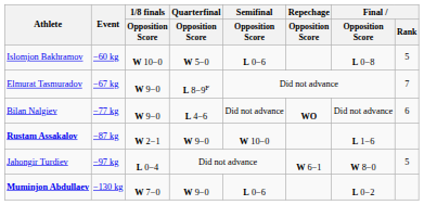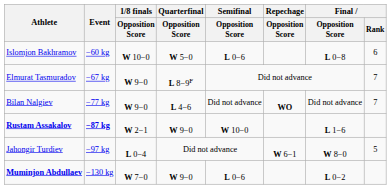 <table class=wikitable style=font-size:85%;text-align:center>
 <tr>
 <th rowspan=2>Athlete</th>
 <th rowspan=2>Event</th>
 <th>1/8 finals</th>
 <th>Quarterfinal</th>
 <th>Semifinal</th>
 <th>Repechage</th>
 <th colspan=2>Final / </th>
 </tr>
 <tr style=font-size:95%>
 <th>Opposition<br>Score</th>
 <th>Opposition<br>Score</th>
 <th>Opposition<br>Score</th>
 <th>Opposition<br>Score</th>
 <th>Opposition<br>Score</th>
 <th>Rank</th>
 </tr>
 <tr>
 <td align=left><a href='#'>Islomjon Bakhramov</a></td>
 <td align=left><a href='#'>−60 kg</a></td>
 <td><br><strong>W</strong> 10−0</td>
 <td><br><strong>W</strong> 5−0</td>
 <td><br><strong>L</strong> 0−6</td>
 <td></td>
 <td><br><strong>L</strong> 0−8</td>
-<td>5</td>
+<td>6</td>
 </tr>
 <tr>
 <td align=left><a href='#'>Elmurat Tasmuradov</a></td>
 <td align=left><a href='#'>−67 kg</a></td>
 <td> <br><strong>W</strong> 9−0</td>
 <td><br><strong>L</strong> 8−9<sup>F</sup></td>
 <td colspan=3>Did not advance</td>
 <td>7</td>
 </tr>
 <tr>
 <td align=left><a href='#'>Bilan Nalgiev</a></td>
 <td align=left><a href='#'>−77 kg</a></td>
 <td><br><strong>W</strong> 9−0</td>
 <td><br><strong>L</strong>  4−6</td>
 <td>Did not advance</td>
 <td><br><strong>WO</strong></td>
 <td>Did not advance</td>
-<td>6</td>
+<td>7</td>
 </tr>
 <tr>
 <td align=left><strong><a href='#'>Rustam Assakalov</a></strong></td>
-<td align=left><a href='#'>−87 kg</a></td>
+<td align=left><strong><a href='#'>−87 kg</a></strong></td>
 <td><br><strong>W</strong> 2−1</td>
 <td><br><strong>W</strong> 9−0</td>
 <td><br><strong>W</strong> 10−0</td>
 <td></td>
 <td><br><strong>L</strong> 1−6</td>
 <td></td>
 </tr>
 <tr>
 <td align=left><a href='#'>Jahongir Turdiev</a></td>
 <td align=left><a href='#'>−97 kg</a></td>
 <td><br><strong>L</strong> 0−4</td>
 <td colspan=2>Did not advance</td>
 <td><br><strong>W</strong> 6−1</td>
 <td><br><strong>W</strong> 8−0</td>
 <td>5</td>
 </tr>
 <tr>
 <td align=left><strong><a href='#'>Muminjon Abdullaev</a></strong></td>
 <td align=left><a href='#'>−130 kg</a></td>
 <td><br><strong>W</strong> 7−0</td>
 <td><br><strong>W</strong> 9−0</td>
 <td><br><strong>L</strong> 0−6</td>
 <td></td>
 <td><br><strong>L</strong> 0−2</td>
 <td></td>
 </tr>
 </table>
